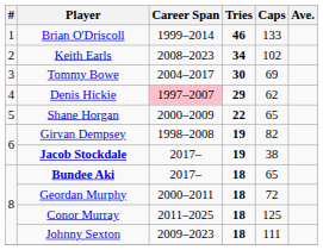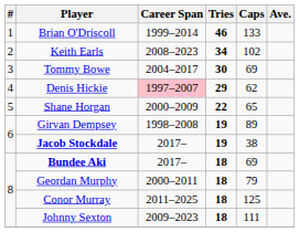 <table class="wikitable sortable" style="font-size:100%; text-align:center;">
 <tr>
 <th>#</th>
 <th style="width:160px;">Player</th>
 <th>Career Span</th>
 <th>Tries</th>
 <th>Caps</th>
 <th>Ave.</th>
 </tr>
 <tr>
 <td>1</td>
 <td><a href='#'>Brian O'Driscoll</a></td>
 <td>1999–2014</td>
 <td><strong>46</strong></td>
 <td>133</td>
 <td></td>
 </tr>
 <tr>
 <td>2</td>
 <td><a href='#'>Keith Earls</a></td>
 <td>2008–2023</td>
 <td><strong>34</strong></td>
 <td>102</td>
 <td></td>
 </tr>
 <tr>
 <td>3</td>
 <td><a href='#'>Tommy Bowe</a></td>
 <td>2004–2017</td>
 <td><strong>30</strong></td>
 <td>69</td>
 <td></td>
 </tr>
 <tr>
 <td>4</td>
 <td><a href='#'>Denis Hickie</a></td>
 <td style="background: pink;">1997–2007</td>
 <td><strong>29</strong></td>
 <td>62</td>
 <td></td>
 </tr>
 <tr>
 <td>5</td>
 <td><a href='#'>Shane Horgan</a></td>
 <td>2000–2009</td>
 <td><strong>22</strong></td>
 <td>65</td>
 <td></td>
 </tr>
 <tr>
 <td rowspan=2>6</td>
 <td><a href='#'>Girvan Dempsey</a></td>
 <td>1998–2008</td>
 <td><strong>19</strong></td>
-<td>82</td>
+<td>89</td>
 <td></td>
 </tr>
 <tr>
 <td><strong><a href='#'>Jacob Stockdale</a></strong></td>
 <td>2017–</td>
 <td><strong>19</strong></td>
 <td>38</td>
 <td></td>
 </tr>
 <tr>
 <td rowspan=4>8</td>
 <td><strong><a href='#'>Bundee Aki</a></strong></td>
 <td>2017–</td>
 <td><strong>18</strong></td>
-<td>65</td>
+<td>69</td>
 <td></td>
 </tr>
 <tr>
 <td><a href='#'>Geordan Murphy</a></td>
 <td>2000–2011</td>
 <td><strong>18</strong></td>
-<td>72</td>
+<td>79</td>
 <td></td>
 </tr>
 <tr>
 <td><a href='#'>Conor Murray</a></td>
 <td>2011–2025</td>
 <td><strong>18</strong></td>
 <td>125</td>
 <td></td>
 </tr>
 <tr>
 <td><a href='#'>Johnny Sexton</a></td>
 <td>2009–2023</td>
 <td><strong>18</strong></td>
 <td>111</td>
 <td></td>
 </tr>
 <tr>
 </tr>
 </table>
